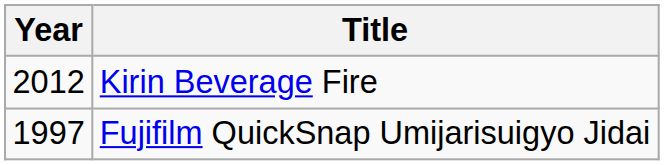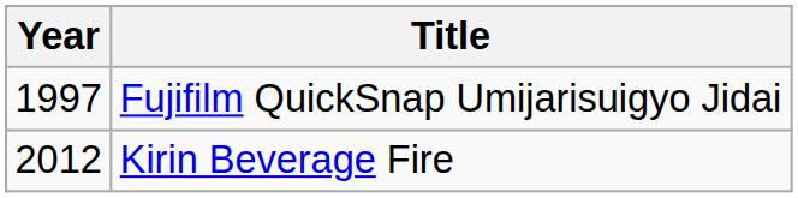 <table class="wikitable">
 <tr>
 <th>Year</th>
 <th>Title</th>
 </tr>
 <tr>
+<td>1997</td>
+<td><a href='#'>Fujifilm</a> QuickSnap Umijarisuigyo Jidai</td>
+</tr>
+<tr>
 <td>2012</td>
 <td><a href='#'>Kirin Beverage</a> Fire</td>
 </tr>
-<tr>
-<td>1997</td>
-<td><a href='#'>Fujifilm</a> QuickSnap Umijarisuigyo Jidai</td>
-</tr>
 </table>
